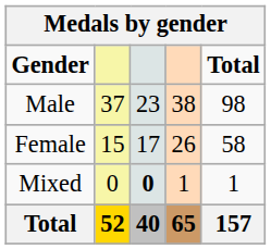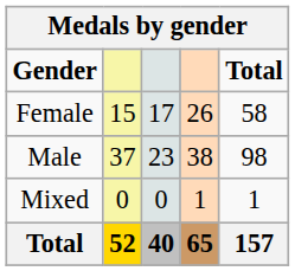 <table class="wikitable" style="font-size:85%; float:right">
 <tr style="background:#efefef;">
 <th colspan=5><strong>Medals by gender</strong></th>
 </tr>
 <tr align=center>
 <td><strong>Gender</strong></td>
 <td style="background:#f7f6a8;"></td>
 <td style="background:#dce5e5;"></td>
 <td style="background:#ffdab9;"></td>
 <td><strong>Total</strong></td>
 </tr>
 <tr align=center>
+<td>Female</td>
+<td style="background:#F7F6A8;">15</td>
+<td style="background:#DCE5E5;">17</td>
+<td style="background:#FFDAB9;">26</td>
+<td>58</td>
+</tr>
+<tr align=center>
 <td>Male</td>
 <td style="background:#F7F6A8;">37</td>
 <td style="background:#DCE5E5;">23</td>
 <td style="background:#FFDAB9;">38</td>
 <td>98</td>
 </tr>
 <tr align=center>
-<td>Female</td>
-<td style="background:#F7F6A8;">15</td>
-<td style="background:#DCE5E5;">17</td>
-<td style="background:#FFDAB9;">26</td>
-<td>58</td>
-</tr>
-<tr align=center>
 <td>Mixed</td>
 <td bgcolor=F7F6A8>0</td>
-<td bgcolor=DCE5E5><strong>0</strong></td>
+<td bgcolor=DCE5E5>0</td>
 <td bgcolor=FFDAB9>1</td>
 <td>1</td>
 </tr>
 <tr>
 <th><strong>Total</strong></th>
 <th style="background:gold;"><strong>52</strong></th>
 <th style="background:silver;"><strong>40</strong></th>
 <th style="background:#c96;"><strong>65</strong></th>
 <th><strong>157</strong></th>
 </tr>
 </table>
